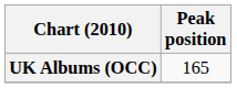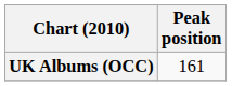 <table class="wikitable sortable plainrowheaders">
 <tr>
 <th scope="col">Chart (2010)</th>
 <th scope="col">Peak<br>position</th>
 </tr>
 <tr>
 <th scope="row">UK Albums (OCC)</th>
-<td align="center">165</td>
+<td align="center">161</td>
 </tr>
 <tr>
 </tr>
 </table>
